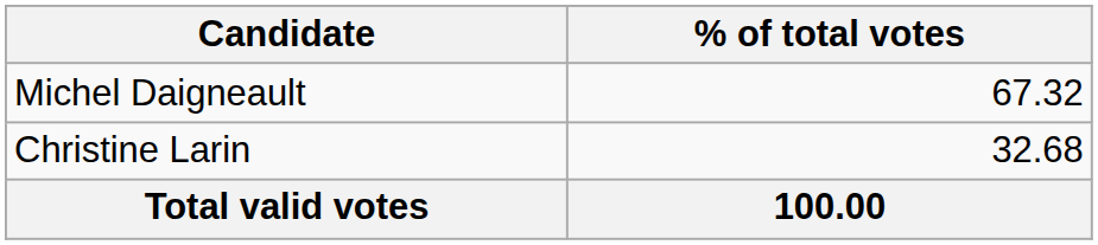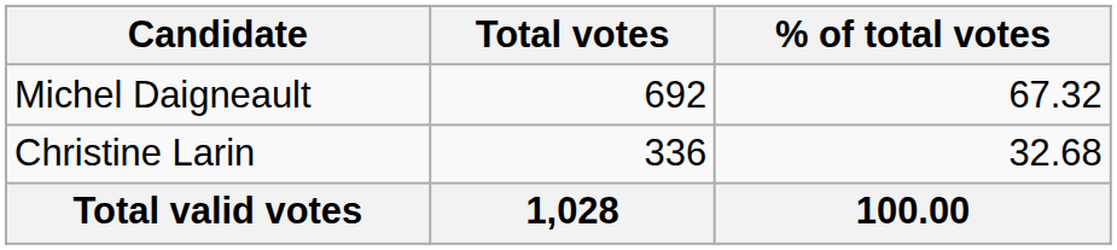 <table class="wikitable" width="475">
 <tr>
 <th align="left">Candidate</th>
+<th align="right">Total votes</th>
 <th align="right">% of total votes</th>
 </tr>
 <tr>
 <td align="left">Michel Daigneault</td>
+<td align="right">692</td>
 <td align="right">67.32</td>
 </tr>
 <tr>
 <td align="left">Christine Larin</td>
+<td align="right">336</td>
 <td align="right">32.68</td>
 </tr>
 <tr bgcolor="#EEEEEE">
 <th align="left">Total valid votes</th>
+<th align="right"><strong>1,028</strong></th>
 <th align="right"><strong>100.00</strong></th>
 </tr>
 </table>
